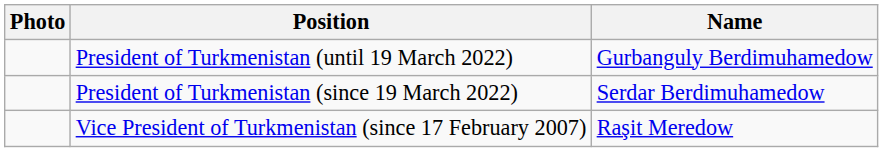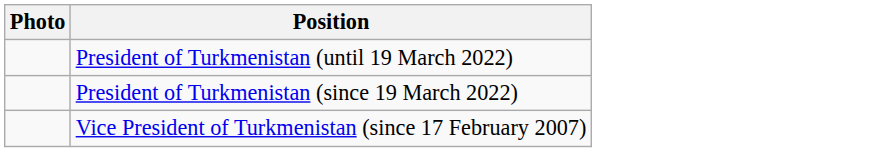 <table class="wikitable">
 <tr>
 <th>Photo</th>
 <th>Position</th>
-<th>Name</th>
 </tr>
 <tr>
 <td></td>
 <td><a href='#'>President of Turkmenistan</a> (until 19 March 2022)</td>
-<td><a href='#'>Gurbanguly Berdimuhamedow</a></td>
 </tr>
 <tr>
 <td></td>
 <td><a href='#'>President of Turkmenistan</a> (since 19 March 2022)</td>
-<td><a href='#'>Serdar Berdimuhamedow</a></td>
 </tr>
 <tr>
 <td></td>
 <td><a href='#'>Vice President of Turkmenistan</a> (since 17 February 2007)</td>
-<td><a href='#'>Raşit Meredow</a></td>
 </tr>
 </table>
